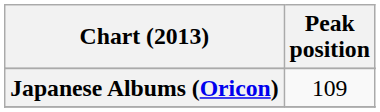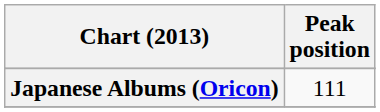 <table class="wikitable sortable plainrowheaders" style="text-align:center">
 <tr>
 <th scope="col">Chart (2013)</th>
 <th scope="col">Peak<br>position</th>
 </tr>
 <tr>
 </tr>
 <tr>
 </tr>
 <tr>
 </tr>
 <tr>
 </tr>
 <tr>
 </tr>
 <tr>
 </tr>
 <tr>
 </tr>
 <tr>
 <th scope="row">Japanese Albums (<a href='#'>Oricon</a>)</th>
-<td>109</td>
+<td>111</td>
 </tr>
 <tr>
 </tr>
 <tr>
 </tr>
 <tr>
 </tr>
 <tr>
 </tr>
 <tr>
 </tr>
 <tr>
 </tr>
 <tr>
 </tr>
 </table>
